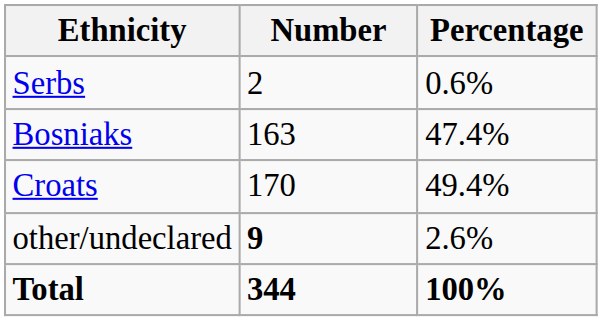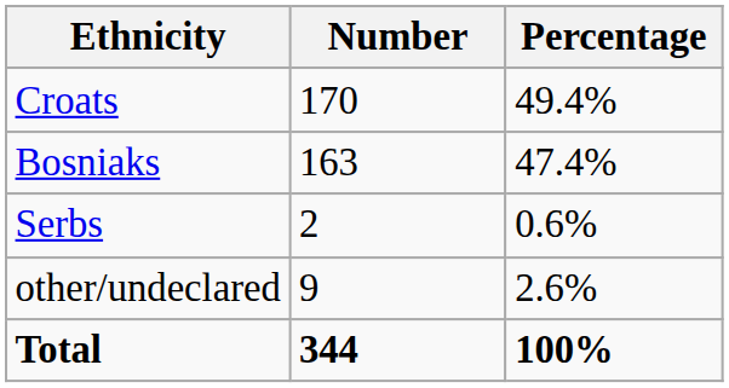 <table class="wikitable">
 <tr>
 <th width="100px">Ethnicity</th>
 <th width="80px">Number</th>
 <th width="80px">Percentage</th>
 </tr>
 <tr>
-<td><a href='#'>Serbs</a></td>
-<td>2</td>
-<td>0.6%</td>
+<td><a href='#'>Croats</a></td>
+<td>170</td>
+<td>49.4%</td>
 </tr>
 <tr>
 <td><a href='#'>Bosniaks</a></td>
 <td>163</td>
 <td>47.4%</td>
 </tr>
 <tr>
-<td><a href='#'>Croats</a></td>
-<td>170</td>
-<td>49.4%</td>
+<td><a href='#'>Serbs</a></td>
+<td>2</td>
+<td>0.6%</td>
 </tr>
 <tr>
 <td>other/undeclared</td>
-<td><strong>9</strong></td>
+<td>9</td>
 <td>2.6%</td>
 </tr>
 <tr>
 <td><strong>Total</strong></td>
 <td><strong>344</strong></td>
 <td><strong>100%</strong></td>
 </tr>
 </table>
